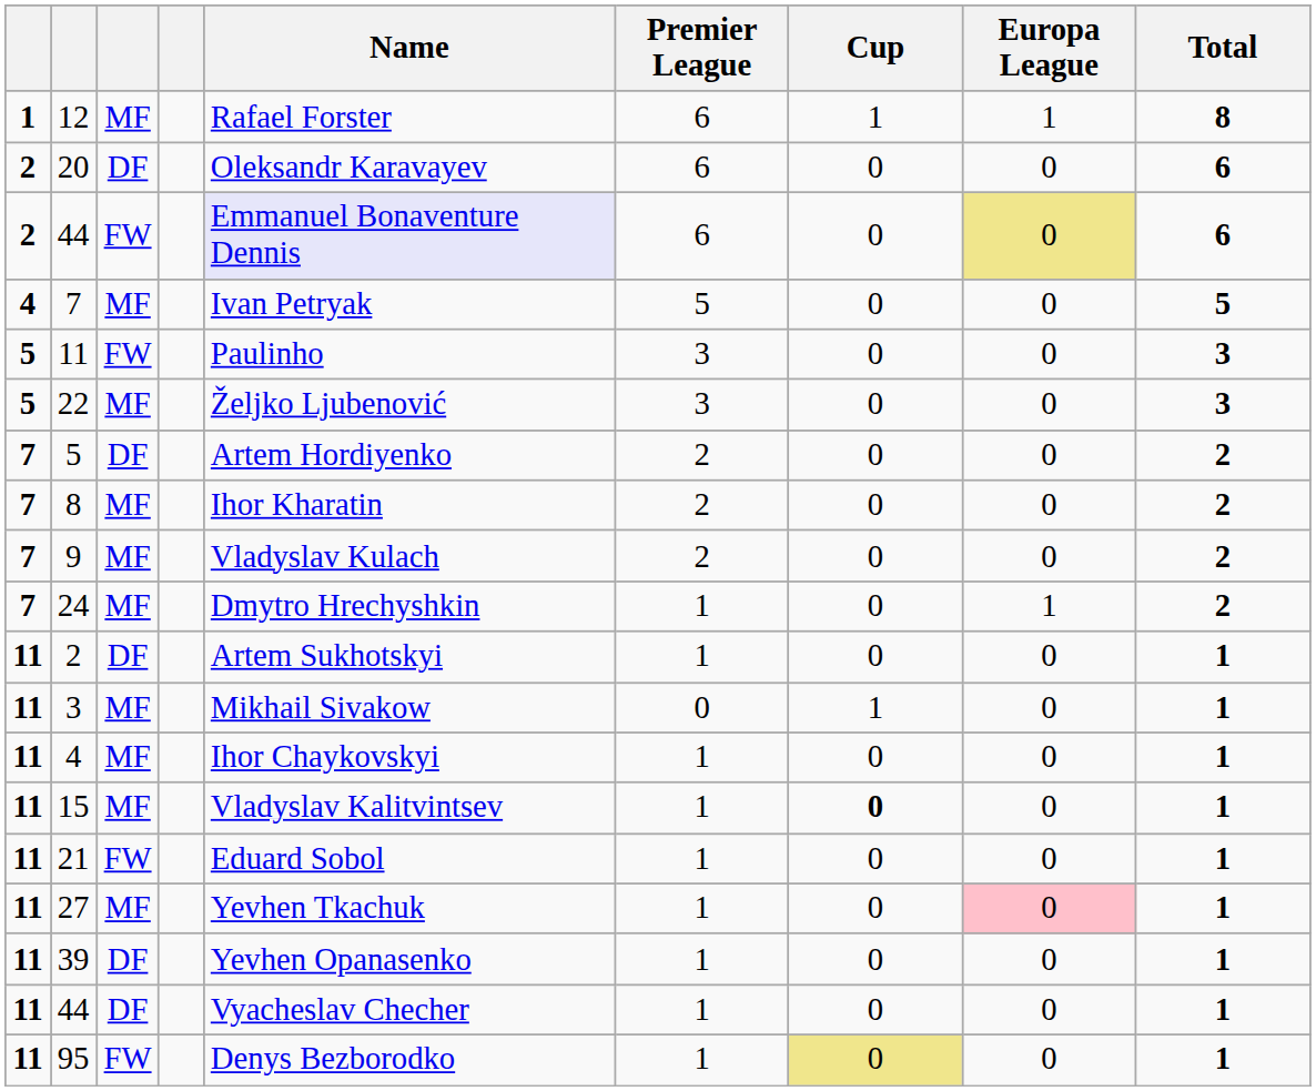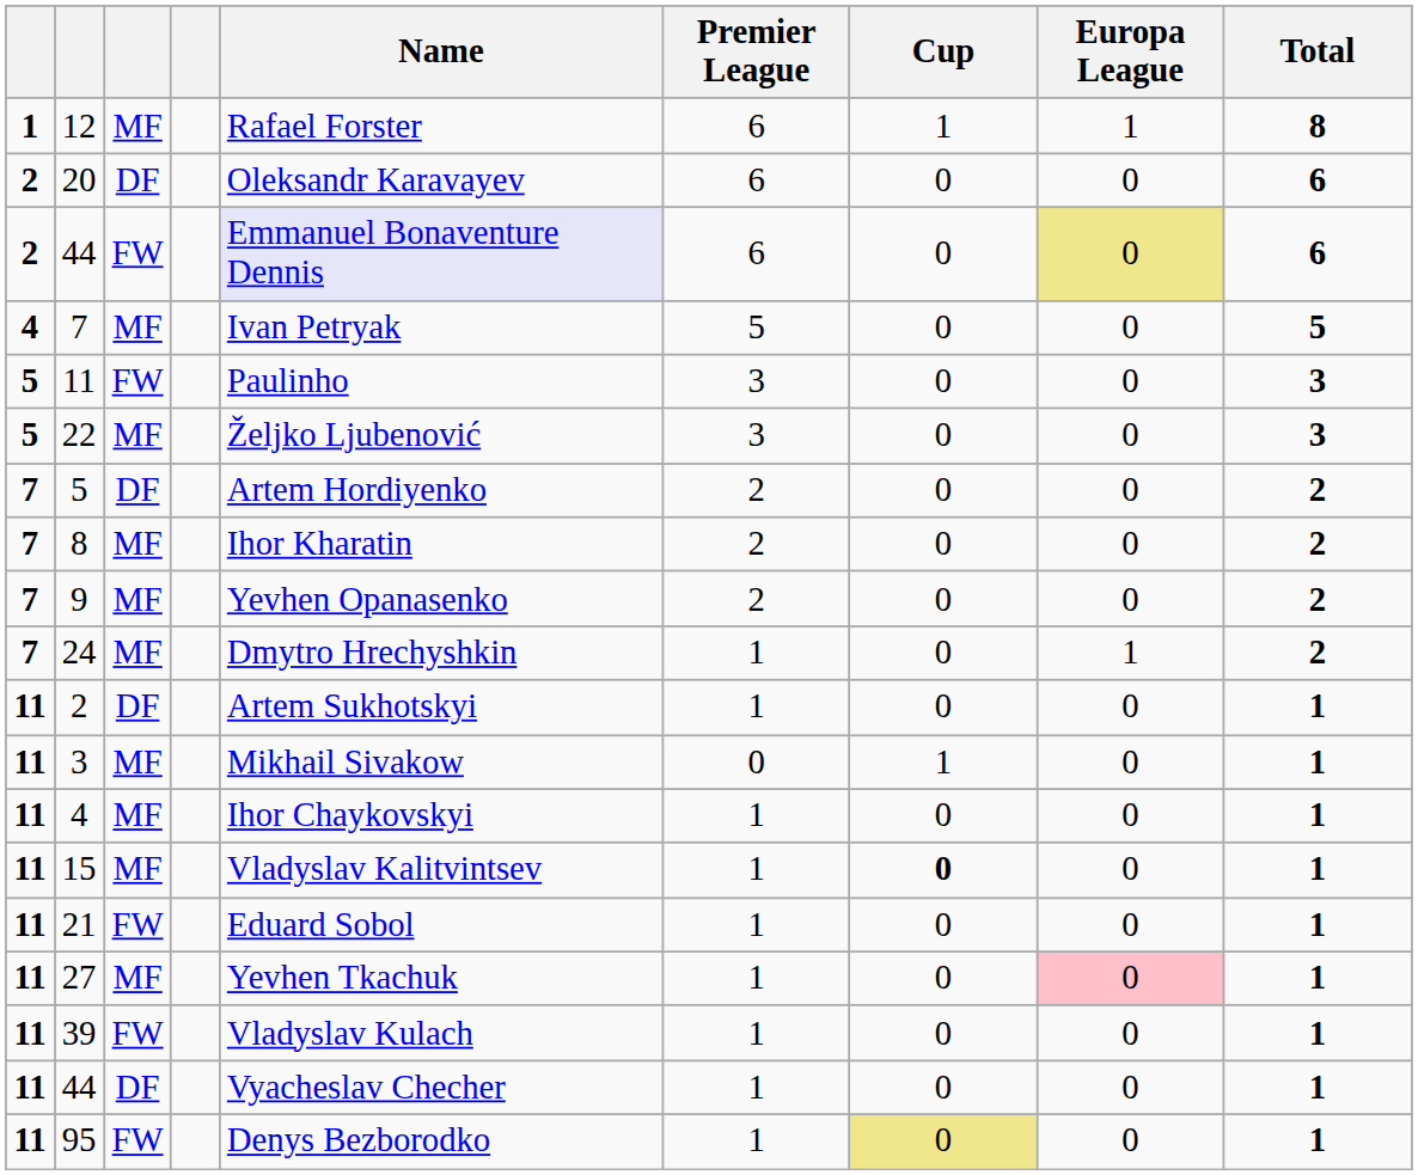 <table class="wikitable" style="text-align:center">
 <tr>
 <th width=15></th>
 <th width=15></th>
 <th width=15></th>
 <th width=15></th>
 <th width=200>Name</th>
 <th width=80>Premier League</th>
 <th width=80>Cup</th>
 <th width=80>Europa League</th>
 <th width=80>Total</th>
 </tr>
 <tr>
 <td><strong>1</strong></td>
 <td>12</td>
 <td><a href='#'>MF</a></td>
 <td></td>
 <td align=left><a href='#'>Rafael Forster</a></td>
 <td>6</td>
 <td>1</td>
 <td>1</td>
 <td><strong>8</strong></td>
 </tr>
 <tr>
 <td><strong>2</strong></td>
 <td>20</td>
 <td><a href='#'>DF</a></td>
 <td></td>
 <td align=left><a href='#'>Oleksandr Karavayev</a></td>
 <td>6</td>
 <td>0</td>
 <td>0</td>
 <td><strong>6</strong></td>
 </tr>
 <tr>
 <td><strong>2</strong></td>
 <td>44</td>
 <td><a href='#'>FW</a></td>
 <td></td>
 <td align=left style="background: lavender;"><a href='#'>Emmanuel Bonaventure Dennis</a></td>
 <td>6</td>
 <td>0</td>
 <td style="background: khaki;">0</td>
 <td><strong>6</strong></td>
 </tr>
 <tr>
 <td><strong>4</strong></td>
 <td>7</td>
 <td><a href='#'>MF</a></td>
 <td></td>
 <td align=left><a href='#'>Ivan Petryak</a></td>
 <td>5</td>
 <td>0</td>
 <td>0</td>
 <td><strong>5</strong></td>
 </tr>
 <tr>
 <td><strong>5</strong></td>
 <td>11</td>
 <td><a href='#'>FW</a></td>
 <td></td>
 <td align=left><a href='#'>Paulinho</a></td>
 <td>3</td>
 <td>0</td>
 <td>0</td>
 <td><strong>3</strong></td>
 </tr>
 <tr>
 <td><strong>5</strong></td>
 <td>22</td>
 <td><a href='#'>MF</a></td>
 <td></td>
 <td align=left><a href='#'>Željko Ljubenović</a></td>
 <td>3</td>
 <td>0</td>
 <td>0</td>
 <td><strong>3</strong></td>
 </tr>
 <tr>
 <td><strong>7</strong></td>
 <td>5</td>
 <td><a href='#'>DF</a></td>
 <td></td>
 <td align=left><a href='#'>Artem Hordiyenko</a></td>
 <td>2</td>
 <td>0</td>
 <td>0</td>
 <td><strong>2</strong></td>
 </tr>
 <tr>
 <td><strong>7</strong></td>
 <td>8</td>
 <td><a href='#'>MF</a></td>
 <td></td>
 <td align=left><a href='#'>Ihor Kharatin</a></td>
 <td>2</td>
 <td>0</td>
 <td>0</td>
 <td><strong>2</strong></td>
 </tr>
 <tr>
 <td><strong>7</strong></td>
 <td>9</td>
 <td><a href='#'>MF</a></td>
 <td></td>
-<td align=left><a href='#'>Vladyslav Kulach</a></td>
+<td align=left><a href='#'>Yevhen Opanasenko</a></td>
 <td>2</td>
 <td>0</td>
 <td>0</td>
 <td><strong>2</strong></td>
 </tr>
 <tr>
 <td><strong>7</strong></td>
 <td>24</td>
 <td><a href='#'>MF</a></td>
 <td></td>
 <td align=left><a href='#'>Dmytro Hrechyshkin</a></td>
 <td>1</td>
 <td>0</td>
 <td>1</td>
 <td><strong>2</strong></td>
 </tr>
 <tr>
 <td><strong>11</strong></td>
 <td>2</td>
 <td><a href='#'>DF</a></td>
 <td></td>
 <td align=left><a href='#'>Artem Sukhotskyi</a></td>
 <td>1</td>
 <td>0</td>
 <td>0</td>
 <td><strong>1</strong></td>
 </tr>
 <tr>
 <td><strong>11</strong></td>
 <td>3</td>
 <td><a href='#'>MF</a></td>
 <td></td>
 <td align=left><a href='#'>Mikhail Sivakow</a></td>
 <td>0</td>
 <td>1</td>
 <td>0</td>
 <td><strong>1</strong></td>
 </tr>
 <tr>
 <td><strong>11</strong></td>
 <td>4</td>
 <td><a href='#'>MF</a></td>
 <td></td>
 <td align=left><a href='#'>Ihor Chaykovskyi</a></td>
 <td>1</td>
 <td>0</td>
 <td>0</td>
 <td><strong>1</strong></td>
 </tr>
 <tr>
 <td><strong>11</strong></td>
 <td>15</td>
 <td><a href='#'>MF</a></td>
 <td></td>
 <td align=left><a href='#'>Vladyslav Kalitvintsev</a></td>
 <td>1</td>
 <td><strong>0</strong></td>
 <td>0</td>
 <td><strong>1</strong></td>
 </tr>
 <tr>
 <td><strong>11</strong></td>
 <td>21</td>
 <td><a href='#'>FW</a></td>
 <td></td>
 <td align=left><a href='#'>Eduard Sobol</a></td>
 <td>1</td>
 <td>0</td>
 <td>0</td>
 <td><strong>1</strong></td>
 </tr>
 <tr>
 <td><strong>11</strong></td>
 <td>27</td>
 <td><a href='#'>MF</a></td>
 <td></td>
 <td align=left><a href='#'>Yevhen Tkachuk</a></td>
 <td>1</td>
 <td>0</td>
 <td style="background: pink;">0</td>
 <td><strong>1</strong></td>
 </tr>
 <tr>
 <td><strong>11</strong></td>
 <td>39</td>
-<td><a href='#'>DF</a></td>
+<td><a href='#'>FW</a></td>
 <td></td>
-<td align=left><a href='#'>Yevhen Opanasenko</a></td>
+<td align=left><a href='#'>Vladyslav Kulach</a></td>
 <td>1</td>
 <td>0</td>
 <td>0</td>
 <td><strong>1</strong></td>
 </tr>
 <tr>
 <td><strong>11</strong></td>
 <td>44</td>
 <td><a href='#'>DF</a></td>
 <td></td>
 <td align=left><a href='#'>Vyacheslav Checher</a></td>
 <td>1</td>
 <td>0</td>
 <td>0</td>
 <td><strong>1</strong></td>
 </tr>
 <tr>
 <td><strong>11</strong></td>
 <td>95</td>
 <td><a href='#'>FW</a></td>
 <td></td>
 <td align=left><a href='#'>Denys Bezborodko</a></td>
 <td>1</td>
 <td style="background: khaki;">0</td>
 <td>0</td>
 <td><strong>1</strong></td>
 </tr>
 <tr>
 </tr>
 </table>
